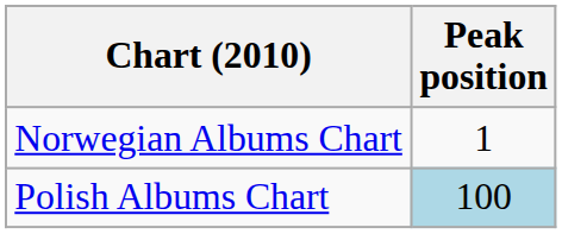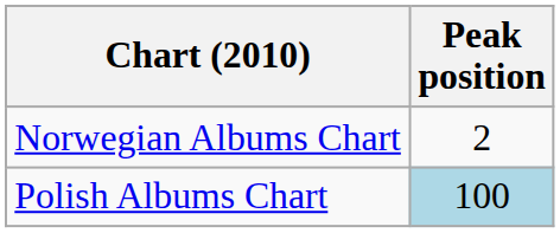 <table class="wikitable sortable">
 <tr>
 <th>Chart (2010)</th>
 <th>Peak<br>position</th>
 </tr>
 <tr>
 <td><a href='#'>Norwegian Albums Chart</a></td>
-<td style="text-align:center;">1</td>
+<td style="text-align:center;">2</td>
 </tr>
 <tr>
 <td><a href='#'>Polish Albums Chart</a></td>
 <td style="background: lightblue; text-align:center;">100</td>
 </tr>
 </table>
